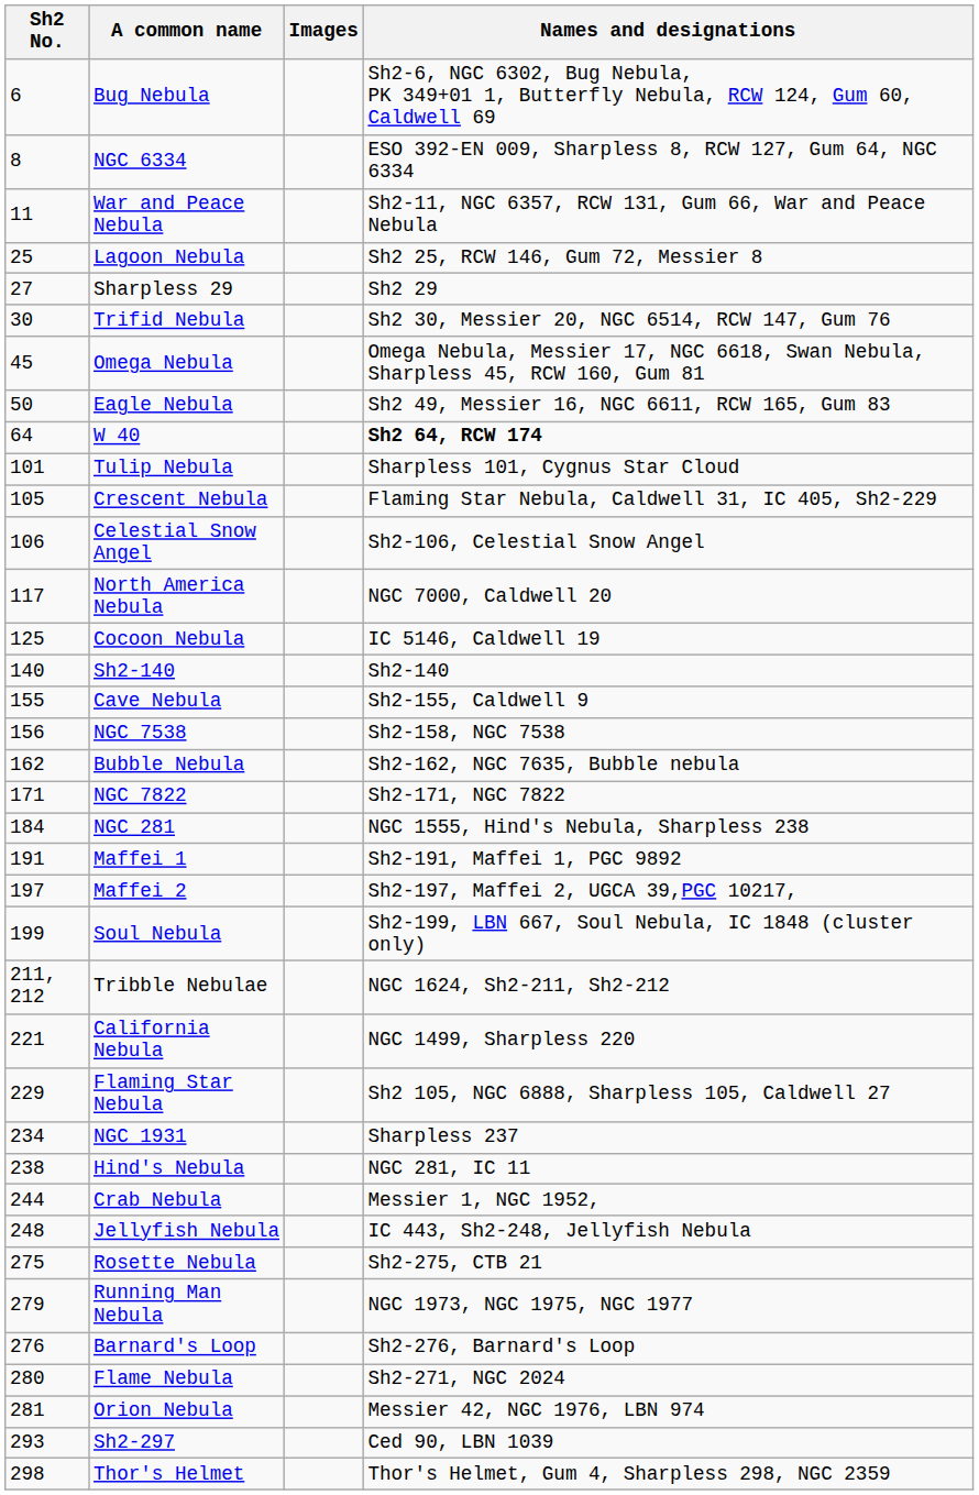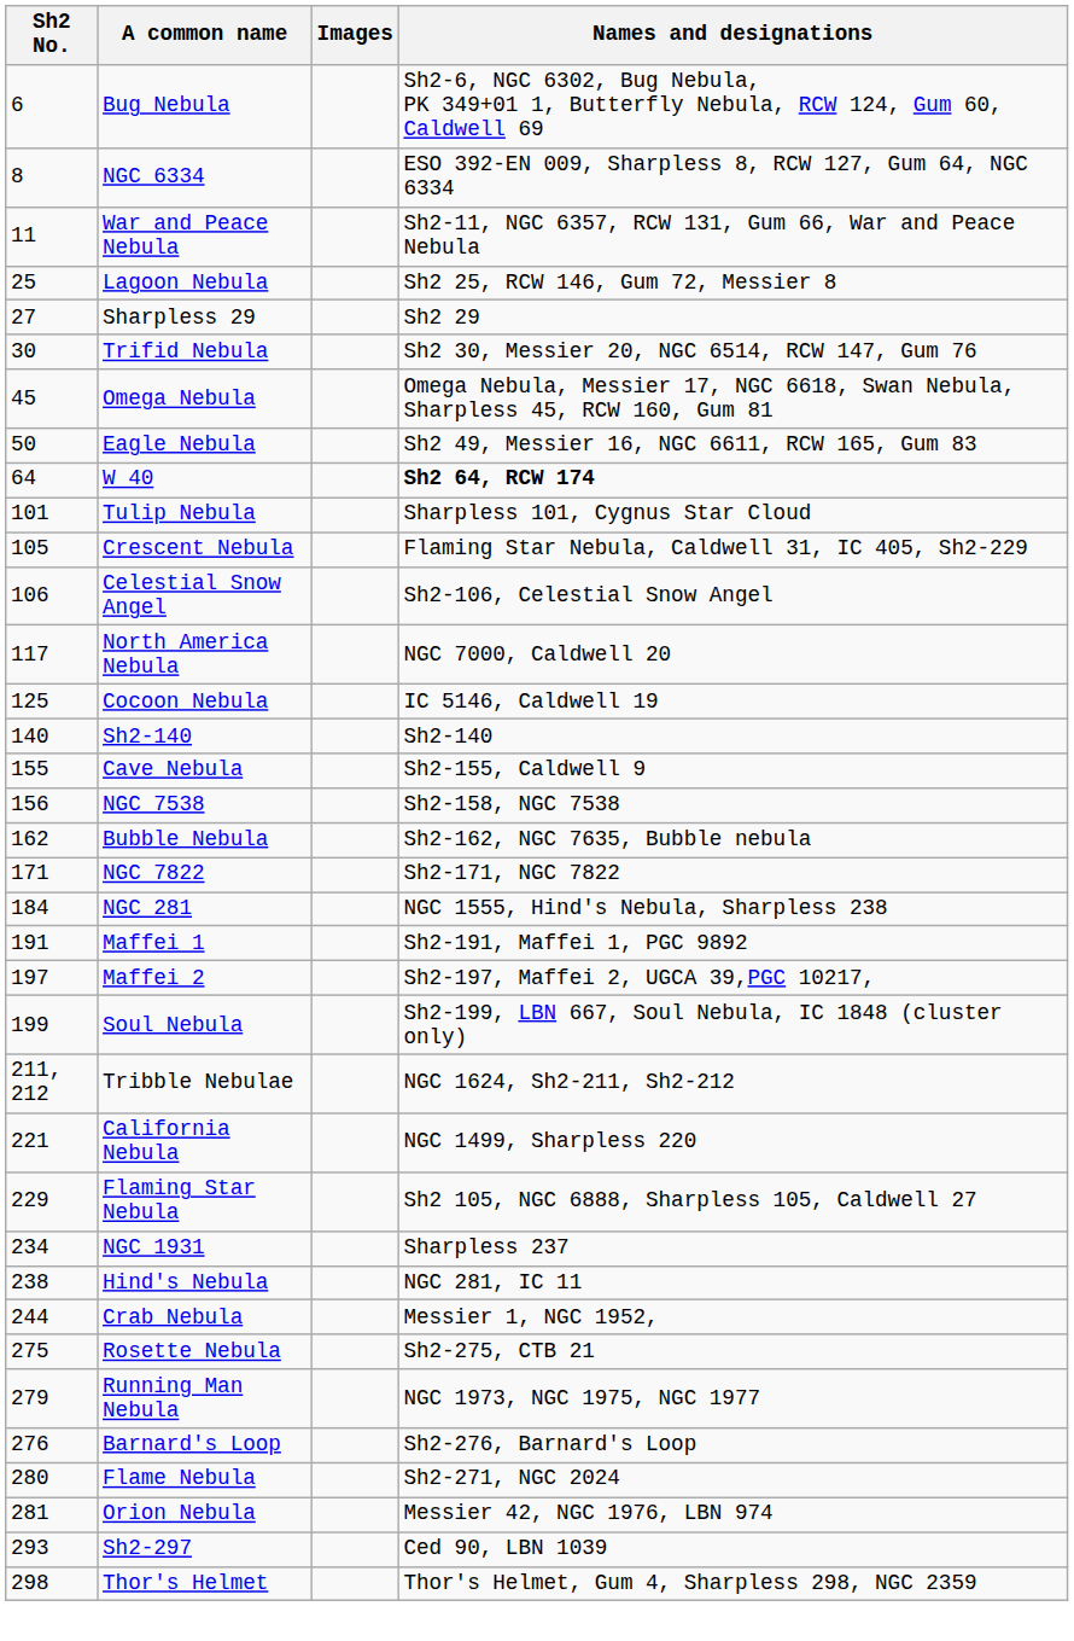 <table class="wikitable sortable" style="font-size:94%;">
 <tr>
 <th>Sh2 No.</th>
 <th>A common name</th>
 <th>Images</th>
 <th>Names and designations</th>
 </tr>
 <tr>
 <td>6</td>
 <td><a href='#'>Bug Nebula</a></td>
 <td></td>
 <td>Sh2-6, NGC 6302, Bug Nebula,<br>PK 349+01 1, Butterfly Nebula, <a href='#'>RCW</a> 124, <a href='#'>Gum</a> 60, <a href='#'>Caldwell</a> 69</td>
 </tr>
 <tr>
 <td>8</td>
 <td><a href='#'>NGC 6334</a></td>
 <td></td>
 <td>ESO 392-EN 009, Sharpless 8, RCW 127, Gum 64, NGC 6334</td>
 </tr>
 <tr>
 <td>11</td>
 <td><a href='#'>War and Peace Nebula</a></td>
 <td></td>
 <td>Sh2-11, NGC 6357, RCW 131, Gum 66, War and Peace Nebula</td>
 </tr>
 <tr>
 <td>25</td>
 <td><a href='#'>Lagoon Nebula</a></td>
 <td></td>
 <td>Sh2 25, RCW 146, Gum 72,  Messier 8</td>
 </tr>
 <tr>
 <td>27</td>
 <td>Sharpless 29</td>
 <td></td>
 <td>Sh2 29</td>
 </tr>
 <tr>
 <td>30</td>
 <td><a href='#'>Trifid Nebula</a></td>
 <td></td>
 <td>Sh2 30, Messier 20, NGC 6514, RCW 147, Gum 76</td>
 </tr>
 <tr>
 <td>45</td>
 <td><a href='#'>Omega Nebula</a></td>
 <td></td>
 <td>Omega Nebula, Messier 17, NGC 6618, Swan Nebula, Sharpless 45, RCW 160, Gum 81</td>
 </tr>
 <tr>
 <td>50</td>
 <td><a href='#'>Eagle Nebula</a></td>
 <td></td>
 <td>Sh2 49, Messier 16, NGC 6611, RCW 165, Gum 83</td>
 </tr>
 <tr>
 <td>64</td>
 <td><a href='#'>W 40</a></td>
 <td></td>
 <td><strong>Sh2 64, RCW 174</strong></td>
 </tr>
 <tr>
 <td>101</td>
 <td><a href='#'>Tulip Nebula</a></td>
 <td></td>
 <td>Sharpless 101, Cygnus Star Cloud</td>
 </tr>
 <tr>
 <td>105</td>
 <td><a href='#'>Crescent Nebula</a></td>
 <td></td>
 <td>Flaming Star Nebula, Caldwell 31, IC 405, Sh2-229</td>
 </tr>
 <tr>
 <td>106</td>
 <td><a href='#'>Celestial Snow Angel</a></td>
 <td></td>
 <td>Sh2-106, Celestial Snow Angel</td>
 </tr>
 <tr>
 <td>117</td>
 <td><a href='#'>North America Nebula</a></td>
 <td></td>
 <td>NGC 7000,  Caldwell 20</td>
 </tr>
 <tr>
 <td>125</td>
 <td><a href='#'>Cocoon Nebula</a></td>
 <td></td>
 <td>IC 5146,  Caldwell 19</td>
 </tr>
 <tr>
 <td>140</td>
 <td><a href='#'>Sh2-140</a></td>
 <td> </td>
 <td>Sh2-140</td>
 </tr>
 <tr>
 <td>155</td>
 <td><a href='#'>Cave Nebula</a></td>
 <td></td>
 <td>Sh2-155, Caldwell 9</td>
 </tr>
 <tr>
 <td>156</td>
 <td><a href='#'>NGC 7538</a></td>
 <td></td>
 <td>Sh2-158, NGC 7538</td>
 </tr>
 <tr>
 <td>162</td>
 <td><a href='#'>Bubble Nebula</a></td>
 <td></td>
 <td>Sh2-162, NGC 7635, Bubble nebula</td>
 </tr>
 <tr>
 <td>171</td>
 <td><a href='#'>NGC 7822</a></td>
 <td></td>
 <td>Sh2-171, NGC 7822</td>
 </tr>
 <tr>
 <td>184</td>
 <td><a href='#'>NGC 281</a></td>
 <td></td>
 <td>NGC 1555, Hind's Nebula, Sharpless 238</td>
 </tr>
 <tr>
 <td>191</td>
 <td><a href='#'>Maffei 1</a></td>
 <td></td>
 <td>Sh2-191, Maffei 1, PGC 9892</td>
 </tr>
 <tr>
 <td>197</td>
 <td><a href='#'>Maffei 2</a></td>
 <td></td>
 <td>Sh2-197, Maffei 2, UGCA 39,<a href='#'>PGC</a> 10217,</td>
 </tr>
 <tr>
 <td>199</td>
 <td><a href='#'>Soul Nebula</a></td>
 <td></td>
 <td>Sh2-199, <a href='#'>LBN</a> 667, Soul Nebula, IC 1848 (cluster only)</td>
 </tr>
 <tr>
 <td>211, 212</td>
 <td>Tribble Nebulae</td>
 <td></td>
 <td>NGC 1624, Sh2-211, Sh2-212</td>
 </tr>
 <tr>
 <td>221</td>
 <td><a href='#'>California Nebula</a></td>
 <td></td>
 <td>NGC 1499, Sharpless 220</td>
 </tr>
 <tr>
 <td>229</td>
 <td><a href='#'>Flaming Star Nebula</a></td>
 <td></td>
 <td>Sh2 105, NGC 6888, Sharpless 105, Caldwell 27</td>
 </tr>
 <tr>
 <td>234</td>
 <td><a href='#'>NGC 1931</a></td>
 <td></td>
 <td>Sharpless 237</td>
 </tr>
 <tr>
 <td>238</td>
 <td><a href='#'>Hind's Nebula</a></td>
 <td></td>
 <td>NGC 281, IC 11</td>
 </tr>
 <tr>
 <td>244</td>
 <td><a href='#'>Crab Nebula</a></td>
 <td></td>
 <td>Messier 1, NGC 1952,</td>
 </tr>
 <tr>
-<td>248</td>
-<td><a href='#'>Jellyfish Nebula</a></td>
-<td></td>
-<td>IC 443, Sh2-248, Jellyfish Nebula</td>
-</tr>
-<tr>
 <td>275</td>
 <td><a href='#'>Rosette Nebula</a></td>
 <td></td>
 <td>Sh2-275, CTB 21</td>
 </tr>
 <tr>
 <td>279</td>
 <td><a href='#'>Running Man Nebula</a></td>
 <td></td>
 <td>NGC 1973, NGC 1975, NGC 1977</td>
 </tr>
 <tr>
 <td>276</td>
 <td><a href='#'>Barnard's Loop</a></td>
 <td></td>
 <td>Sh2-276, Barnard's Loop</td>
 </tr>
 <tr>
 <td>280</td>
 <td><a href='#'>Flame Nebula</a></td>
 <td></td>
 <td>Sh2-271, NGC 2024</td>
 </tr>
 <tr>
 <td>281</td>
 <td><a href='#'>Orion Nebula</a></td>
 <td></td>
 <td>Messier 42, NGC 1976,  LBN 974</td>
 </tr>
 <tr>
 <td>293</td>
 <td><a href='#'>Sh2-297</a></td>
 <td></td>
 <td>Ced 90, LBN 1039</td>
 </tr>
 <tr>
 <td>298</td>
 <td><a href='#'>Thor's Helmet</a></td>
 <td></td>
 <td>Thor's Helmet, Gum 4, Sharpless 298, NGC 2359</td>
 </tr>
 </table>
